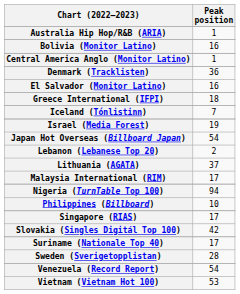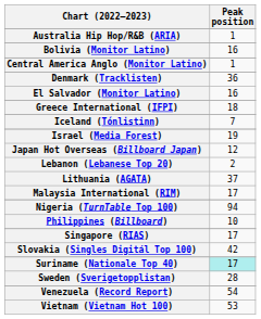 <table class="wikitable sortable plainrowheaders" style="text-align:center">
 <tr>
 <th scope="col">Chart (2022–2023)</th>
 <th scope="col">Peak<br>position</th>
 </tr>
 <tr>
 </tr>
 <tr>
 <th scope="row">Australia Hip Hop/R&B (<a href='#'>ARIA</a>)</th>
 <td>1</td>
 </tr>
 <tr>
 </tr>
 <tr>
 <th scope="row">Bolivia (<a href='#'>Monitor Latino</a>)</th>
 <td>16</td>
 </tr>
 <tr>
 </tr>
 <tr>
 </tr>
 <tr>
 </tr>
 <tr>
 <th scope="row">Central America Anglo (<a href='#'>Monitor Latino</a>)</th>
 <td>1</td>
 </tr>
 <tr>
 </tr>
 <tr>
 </tr>
 <tr>
 <th scope="row">Denmark (<a href='#'>Tracklisten</a>)</th>
 <td>36</td>
 </tr>
 <tr>
 <th scope="row">El Salvador (<a href='#'>Monitor Latino</a>)</th>
 <td>16</td>
 </tr>
 <tr>
 </tr>
 <tr>
 </tr>
 <tr>
 </tr>
 <tr>
 <th scope="row">Greece International (<a href='#'>IFPI</a>)</th>
 <td>18</td>
 </tr>
 <tr>
 </tr>
 <tr>
 <th scope="row">Iceland (<a href='#'>Tónlistinn</a>)</th>
 <td>7</td>
 </tr>
 <tr>
 </tr>
 <tr>
 <th scope="row">Israel (<a href='#'>Media Forest</a>)</th>
 <td>19</td>
 </tr>
 <tr>
 <th scope="row">Japan Hot Overseas (<em><a href='#'>Billboard Japan</a></em>)</th>
-<td>54</td>
+<td>12</td>
 </tr>
 <tr>
 <th scope="row">Lebanon (<a href='#'>Lebanese Top 20</a>)</th>
 <td>2</td>
 </tr>
 <tr>
 <th scope="row">Lithuania (<a href='#'>AGATA</a>)</th>
 <td>37</td>
 </tr>
 <tr>
 <th scope="row">Malaysia International (<a href='#'>RIM</a>)</th>
 <td>17</td>
 </tr>
 <tr>
 </tr>
 <tr>
 </tr>
 <tr>
 </tr>
 <tr>
 <th scope="row">Nigeria (<a href='#'><em>TurnTable</em> Top 100</a>)</th>
 <td>94</td>
 </tr>
 <tr>
 <th scope="row"><a href='#'>Philippines</a> (<em><a href='#'>Billboard</a></em>)</th>
 <td>10</td>
 </tr>
 <tr>
 </tr>
 <tr>
 <th scope="row">Singapore (<a href='#'>RIAS</a>)</th>
 <td>17</td>
 </tr>
 <tr>
 <th scope="row">Slovakia (<a href='#'>Singles Digitál Top 100</a>)</th>
 <td>42</td>
 </tr>
 <tr>
 </tr>
 <tr>
 <th scope="row">Suriname (<a href='#'>Nationale Top 40</a>)</th>
-<td>17</td>
+<td style="background: paleturquoise;">17</td>
 </tr>
 <tr>
 <th scope="row">Sweden (<a href='#'>Sverigetopplistan</a>)</th>
 <td>28</td>
 </tr>
 <tr>
 </tr>
 <tr>
 </tr>
 <tr>
 </tr>
 <tr>
 </tr>
 <tr>
 </tr>
 <tr>
 </tr>
 <tr>
 </tr>
 <tr>
 </tr>
 <tr>
 </tr>
 <tr>
 </tr>
 <tr>
 <th scope="row">Venezuela (<a href='#'>Record Report</a>)</th>
 <td>54</td>
 </tr>
 <tr>
 <th scope="row">Vietnam (<a href='#'>Vietnam Hot 100</a>)</th>
 <td>53</td>
 </tr>
 </table>
